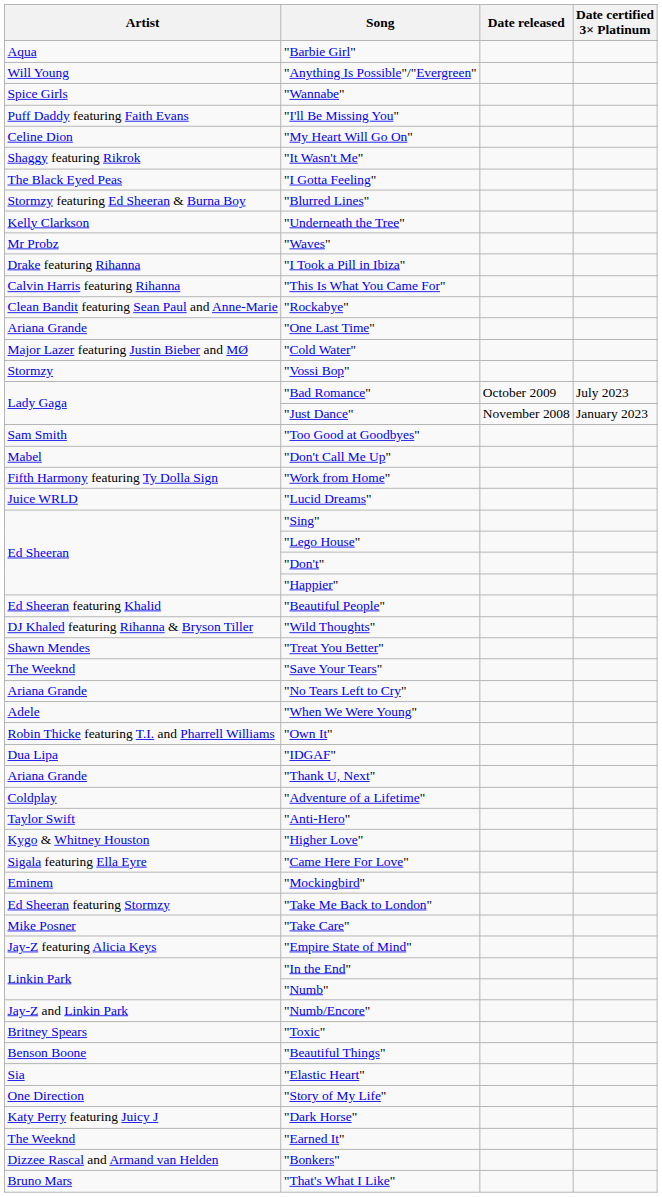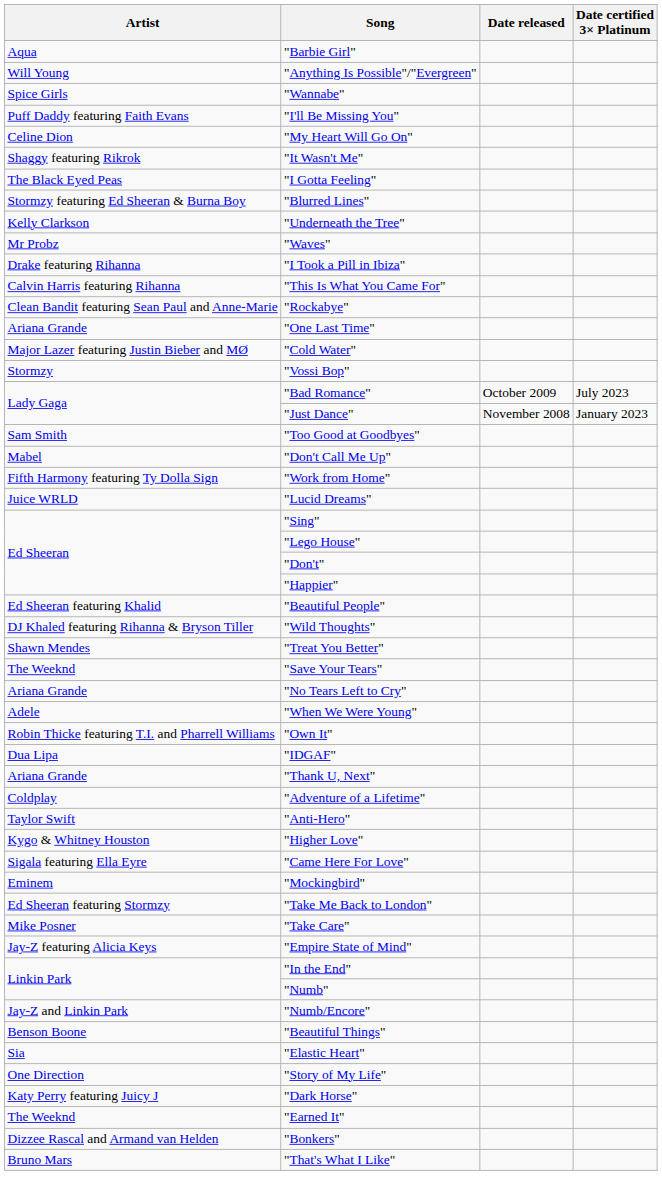 <table class="wikitable plainrowheaders sortable">
 <tr>
 <th scope=col>Artist</th>
 <th scope=col>Song</th>
 <th scope=col>Date released</th>
 <th scope=col>Date certified<br>3× Platinum</th>
 </tr>
 <tr>
 <td><a href='#'>Aqua</a></td>
 <td>"<a href='#'>Barbie Girl</a>"</td>
 <td></td>
 <td></td>
 </tr>
 <tr>
 <td><a href='#'>Will Young</a></td>
 <td>"<a href='#'>Anything Is Possible</a>"/"<a href='#'>Evergreen</a>"</td>
 <td></td>
 <td></td>
 </tr>
 <tr>
 <td><a href='#'>Spice Girls</a></td>
 <td>"<a href='#'>Wannabe</a>"</td>
 <td></td>
 <td></td>
 </tr>
 <tr>
 <td><a href='#'>Puff Daddy</a> featuring <a href='#'>Faith Evans</a></td>
 <td>"<a href='#'>I'll Be Missing You</a>"</td>
 <td></td>
 <td></td>
 </tr>
 <tr>
 <td><a href='#'>Celine Dion</a></td>
 <td>"<a href='#'>My Heart Will Go On</a>"</td>
 <td></td>
 <td></td>
 </tr>
 <tr>
 <td><a href='#'>Shaggy</a> featuring <a href='#'>Rikrok</a></td>
 <td>"<a href='#'>It Wasn't Me</a>"</td>
 <td></td>
 <td></td>
 </tr>
 <tr>
 <td><a href='#'>The Black Eyed Peas</a></td>
 <td>"<a href='#'>I Gotta Feeling</a>"</td>
 <td></td>
 <td></td>
 </tr>
 <tr>
 <td><a href='#'>Stormzy</a> featuring <a href='#'>Ed Sheeran</a> & <a href='#'>Burna Boy</a></td>
 <td>"<a href='#'>Blurred Lines</a>"</td>
 <td></td>
 <td></td>
 </tr>
 <tr>
 <td><a href='#'>Kelly Clarkson</a></td>
 <td>"<a href='#'>Underneath the Tree</a>"</td>
 <td></td>
 <td></td>
 </tr>
 <tr>
 <td><a href='#'>Mr Probz</a></td>
 <td>"<a href='#'>Waves</a>"</td>
 <td></td>
 <td></td>
 </tr>
 <tr>
 <td><a href='#'>Drake</a> featuring <a href='#'>Rihanna</a></td>
 <td>"<a href='#'>I Took a Pill in Ibiza</a>"</td>
 <td></td>
 <td></td>
 </tr>
 <tr>
 <td><a href='#'>Calvin Harris</a> featuring <a href='#'>Rihanna</a></td>
 <td>"<a href='#'>This Is What You Came For</a>"</td>
 <td></td>
 <td></td>
 </tr>
 <tr>
 <td><a href='#'>Clean Bandit</a> featuring <a href='#'>Sean Paul</a> and <a href='#'>Anne-Marie</a></td>
 <td>"<a href='#'>Rockabye</a>"</td>
 <td></td>
 <td></td>
 </tr>
 <tr>
 <td><a href='#'>Ariana Grande</a></td>
 <td>"<a href='#'>One Last Time</a>"</td>
 <td></td>
 <td></td>
 </tr>
 <tr>
 <td><a href='#'>Major Lazer</a> featuring <a href='#'>Justin Bieber</a> and <a href='#'>MØ</a></td>
 <td>"<a href='#'>Cold Water</a>"</td>
 <td></td>
 <td></td>
 </tr>
 <tr>
 <td><a href='#'>Stormzy</a></td>
 <td>"<a href='#'>Vossi Bop</a>"</td>
 <td></td>
 <td></td>
 </tr>
 <tr>
 <td rowspan="2"><a href='#'>Lady Gaga</a></td>
 <td>"<a href='#'>Bad Romance</a>"</td>
 <td>October 2009</td>
 <td>July 2023</td>
 </tr>
 <tr>
 <td>"<a href='#'>Just Dance</a>"</td>
 <td>November 2008</td>
 <td>January 2023</td>
 </tr>
 <tr>
 <td><a href='#'>Sam Smith</a></td>
 <td>"<a href='#'>Too Good at Goodbyes</a>"</td>
 <td></td>
 <td></td>
 </tr>
 <tr>
 <td><a href='#'>Mabel</a></td>
 <td>"<a href='#'>Don't Call Me Up</a>"</td>
 <td></td>
 <td></td>
 </tr>
 <tr>
 <td><a href='#'>Fifth Harmony</a> featuring <a href='#'>Ty Dolla Sign</a></td>
 <td>"<a href='#'>Work from Home</a>"</td>
 <td></td>
 <td></td>
 </tr>
 <tr>
 <td><a href='#'>Juice WRLD</a></td>
 <td>"<a href='#'>Lucid Dreams</a>"</td>
 <td></td>
 <td></td>
 </tr>
 <tr>
 <td rowspan="4"><a href='#'>Ed Sheeran</a></td>
 <td>"<a href='#'>Sing</a>"</td>
 <td></td>
 <td></td>
 </tr>
 <tr>
 <td>"<a href='#'>Lego House</a>"</td>
 <td></td>
 <td></td>
 </tr>
 <tr>
 <td>"<a href='#'>Don't</a>"</td>
 <td></td>
 <td></td>
 </tr>
 <tr>
 <td>"<a href='#'>Happier</a>"</td>
 <td></td>
 <td></td>
 </tr>
 <tr>
 <td><a href='#'>Ed Sheeran</a> featuring <a href='#'>Khalid</a></td>
 <td>"<a href='#'>Beautiful People</a>"</td>
 <td></td>
 <td></td>
 </tr>
 <tr>
 <td><a href='#'>DJ Khaled</a> featuring <a href='#'>Rihanna</a> & <a href='#'>Bryson Tiller</a></td>
 <td>"<a href='#'>Wild Thoughts</a>"</td>
 <td></td>
 <td></td>
 </tr>
 <tr>
 <td><a href='#'>Shawn Mendes</a></td>
 <td>"<a href='#'>Treat You Better</a>"</td>
 <td></td>
 <td></td>
 </tr>
 <tr>
 <td><a href='#'>The Weeknd</a></td>
 <td>"<a href='#'>Save Your Tears</a>"</td>
 <td></td>
 <td></td>
 </tr>
 <tr>
 <td><a href='#'>Ariana Grande</a></td>
 <td>"<a href='#'>No Tears Left to Cry</a>"</td>
 <td></td>
 <td></td>
 </tr>
 <tr>
 <td><a href='#'>Adele</a></td>
 <td>"<a href='#'>When We Were Young</a>"</td>
 <td></td>
 <td></td>
 </tr>
 <tr>
 <td><a href='#'>Robin Thicke</a> featuring <a href='#'>T.I.</a> and <a href='#'>Pharrell Williams</a></td>
 <td>"<a href='#'>Own It</a>"</td>
 <td></td>
 <td></td>
 </tr>
 <tr>
 <td><a href='#'>Dua Lipa</a></td>
 <td>"<a href='#'>IDGAF</a>"</td>
 <td></td>
 <td></td>
 </tr>
 <tr>
 <td><a href='#'>Ariana Grande</a></td>
 <td>"<a href='#'>Thank U, Next</a>"</td>
 <td></td>
 <td></td>
 </tr>
 <tr>
 <td><a href='#'>Coldplay</a></td>
 <td>"<a href='#'>Adventure of a Lifetime</a>"</td>
 <td></td>
 <td></td>
 </tr>
 <tr>
 <td><a href='#'>Taylor Swift</a></td>
 <td>"<a href='#'>Anti-Hero</a>"</td>
 <td></td>
 <td></td>
 </tr>
 <tr>
 <td><a href='#'>Kygo</a> & <a href='#'>Whitney Houston</a></td>
 <td>"<a href='#'>Higher Love</a>"</td>
 <td></td>
 <td></td>
 </tr>
 <tr>
 <td><a href='#'>Sigala</a> featuring <a href='#'>Ella Eyre</a></td>
 <td>"<a href='#'>Came Here For Love</a>"</td>
 <td></td>
 <td></td>
 </tr>
 <tr>
 <td><a href='#'>Eminem</a></td>
 <td>"<a href='#'>Mockingbird</a>"</td>
 <td></td>
 <td></td>
 </tr>
 <tr>
 <td><a href='#'>Ed Sheeran</a> featuring <a href='#'>Stormzy</a></td>
 <td>"<a href='#'>Take Me Back to London</a>"</td>
 <td></td>
 <td></td>
 </tr>
 <tr>
 <td><a href='#'>Mike Posner</a></td>
 <td>"<a href='#'>Take Care</a>"</td>
 <td></td>
 <td></td>
 </tr>
 <tr>
 <td><a href='#'>Jay-Z</a> featuring <a href='#'>Alicia Keys</a></td>
 <td>"<a href='#'>Empire State of Mind</a>"</td>
 <td></td>
 <td></td>
 </tr>
 <tr>
 <td rowspan="2"><a href='#'>Linkin Park</a></td>
 <td>"<a href='#'>In the End</a>"</td>
 <td></td>
 <td></td>
 </tr>
 <tr>
 <td>"<a href='#'>Numb</a>"</td>
 <td></td>
 <td></td>
 </tr>
 <tr>
 <td><a href='#'>Jay-Z</a> and <a href='#'>Linkin Park</a></td>
 <td>"<a href='#'>Numb/Encore</a>"</td>
 <td></td>
 <td></td>
 </tr>
 <tr>
-<td><a href='#'>Britney Spears</a></td>
-<td>"<a href='#'>Toxic</a>"</td>
-<td></td>
-<td></td>
-</tr>
-<tr>
 <td><a href='#'>Benson Boone</a></td>
 <td>"<a href='#'>Beautiful Things</a>"</td>
 <td></td>
 <td></td>
 </tr>
 <tr>
 <td><a href='#'>Sia</a></td>
 <td>"<a href='#'>Elastic Heart</a>"</td>
 <td></td>
 <td></td>
 </tr>
 <tr>
 <td><a href='#'>One Direction</a></td>
 <td>"<a href='#'>Story of My Life</a>"</td>
 <td></td>
 <td></td>
 </tr>
 <tr>
 <td><a href='#'>Katy Perry</a> featuring <a href='#'>Juicy J</a></td>
 <td>"<a href='#'>Dark Horse</a>"</td>
 <td></td>
 <td></td>
 </tr>
 <tr>
 <td><a href='#'>The Weeknd</a></td>
 <td>"<a href='#'>Earned It</a>"</td>
 <td></td>
 <td></td>
 </tr>
 <tr>
 <td><a href='#'>Dizzee Rascal</a> and <a href='#'>Armand van Helden</a></td>
 <td>"<a href='#'>Bonkers</a>"</td>
 <td></td>
 <td></td>
 </tr>
 <tr>
 <td><a href='#'>Bruno Mars</a></td>
 <td>"<a href='#'>That's What I Like</a>"</td>
 <td></td>
 <td></td>
 </tr>
 </table>
